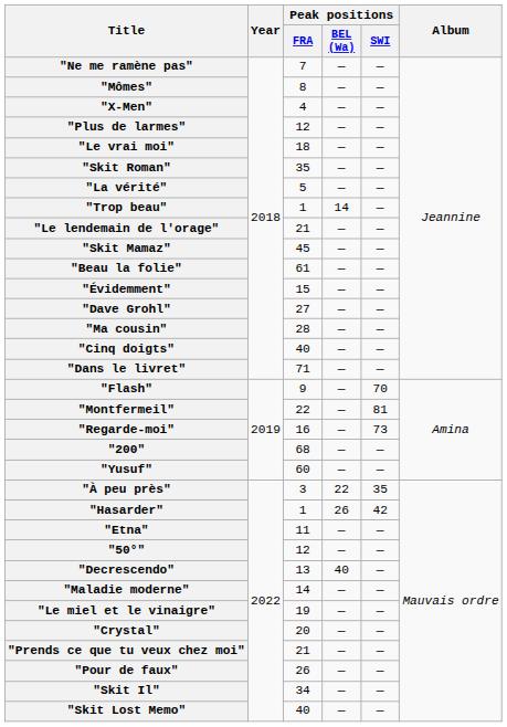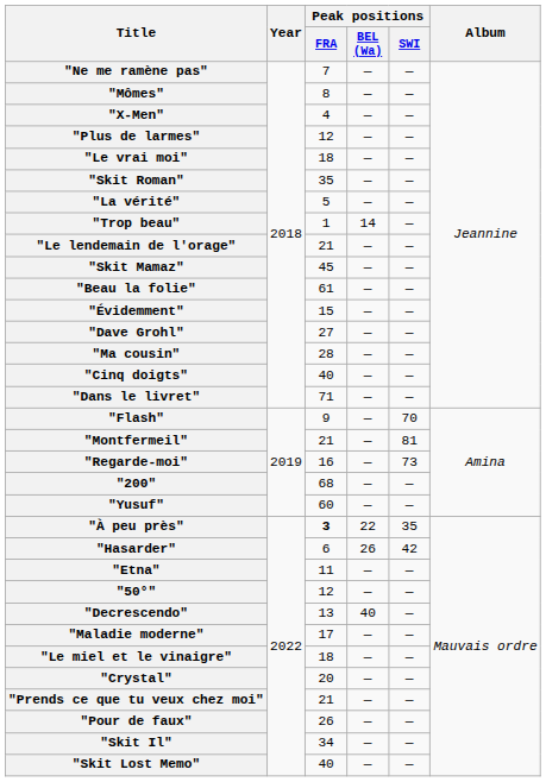 <table class="wikitable plainrowheaders" style="text-align:center">
 <tr>
 <th scope="col" rowspan="2">Title</th>
 <th scope="col" rowspan="2">Year</th>
 <th scope="col" colspan="3">Peak positions</th>
 <th scope="col" rowspan="2">Album</th>
 </tr>
 <tr>
 <th scope="col" style="width:3em;font-size:90%;"><a href='#'>FRA</a><br></th>
 <th scope="col" style="width:3em;font-size:90%;"><a href='#'>BEL<br>(Wa)</a><br></th>
 <th scope="col" style="width:3em;font-size:90%;"><a href='#'>SWI</a><br></th>
 </tr>
 <tr>
 <th scope="row">"Ne me ramène pas"</th>
 <td rowspan="16">2018</td>
 <td>7</td>
 <td>—</td>
 <td>—</td>
 <td rowspan="16"><em>Jeannine</em></td>
 </tr>
 <tr>
 <th scope="row">"Mômes"</th>
 <td>8</td>
 <td>—</td>
 <td>—</td>
 </tr>
 <tr>
 <th scope="row">"X-Men"<br></th>
 <td>4</td>
 <td>—</td>
 <td>—</td>
 </tr>
 <tr>
 <th scope="row">"Plus de larmes"</th>
 <td>12</td>
 <td>—</td>
 <td>—</td>
 </tr>
 <tr>
 <th scope="row">"Le vrai moi"</th>
 <td>18</td>
 <td>—</td>
 <td>—</td>
 </tr>
 <tr>
 <th scope="row">"Skit Roman"</th>
 <td>35</td>
 <td>—</td>
 <td>—</td>
 </tr>
 <tr>
 <th scope="row">"La vérité"<br></th>
 <td>5</td>
 <td>—</td>
 <td>—</td>
 </tr>
 <tr>
 <th scope="row">"Trop beau"</th>
 <td>1</td>
 <td>14</td>
 <td>—</td>
 </tr>
 <tr>
 <th scope="row">"Le lendemain de l'orage"</th>
 <td>21</td>
 <td>—</td>
 <td>—</td>
 </tr>
 <tr>
 <th scope="row">"Skit Mamaz"</th>
 <td>45</td>
 <td>—</td>
 <td>—</td>
 </tr>
 <tr>
 <th scope="row">"Beau la folie"</th>
 <td>61</td>
 <td>—</td>
 <td>—</td>
 </tr>
 <tr>
 <th scope="row">"Évidemment"</th>
 <td>15</td>
 <td>—</td>
 <td>—</td>
 </tr>
 <tr>
 <th scope="row">"Dave Grohl"</th>
 <td>27</td>
 <td>—</td>
 <td>—</td>
 </tr>
 <tr>
 <th scope="row">"Ma cousin"</th>
 <td>28</td>
 <td>—</td>
 <td>—</td>
 </tr>
 <tr>
 <th scope="row">"Cinq doigts"<br></th>
 <td>40</td>
 <td>—</td>
 <td>—</td>
 </tr>
 <tr>
 <th scope="row">"Dans le livret"</th>
 <td>71</td>
 <td>—</td>
 <td>—</td>
 </tr>
 <tr>
 <th scope="row">"Flash"</th>
 <td rowspan="5">2019</td>
 <td>9</td>
 <td>—</td>
 <td>70</td>
 <td rowspan="5"><em>Amina</em></td>
 </tr>
 <tr>
 <th scope="row">"Montfermeil"<br></th>
-<td>22</td>
+<td>21</td>
 <td>—</td>
 <td>81</td>
 </tr>
 <tr>
 <th scope="row">"Regarde-moi"</th>
 <td>16</td>
 <td>—</td>
 <td>73</td>
 </tr>
 <tr>
 <th scope="row">"200"</th>
 <td>68</td>
 <td>—</td>
 <td>—</td>
 </tr>
 <tr>
 <th scope="row">"Yusuf"</th>
 <td>60</td>
 <td>—</td>
 <td>—</td>
 </tr>
 <tr>
 <th scope="row">"À peu près"</th>
 <td rowspan="12">2022</td>
-<td>3</td>
+<td><strong>3</strong></td>
 <td>22</td>
 <td>35</td>
 <td rowspan="12"><em>Mauvais ordre</em></td>
 </tr>
 <tr>
 <th scope="row">"Hasarder"</th>
-<td>1</td>
+<td>6</td>
 <td>26</td>
 <td>42</td>
 </tr>
 <tr>
 <th scope="row">"Etna"</th>
 <td>11</td>
 <td>—</td>
 <td>—</td>
 </tr>
 <tr>
 <th scope="row">"50°"</th>
 <td>12</td>
 <td>—</td>
 <td>—</td>
 </tr>
 <tr>
 <th scope="row">"Decrescendo"</th>
 <td>13</td>
 <td>40</td>
 <td>—</td>
 </tr>
 <tr>
 <th scope="row">"Maladie moderne"</th>
-<td>14</td>
+<td>17</td>
 <td>—</td>
 <td>—</td>
 </tr>
 <tr>
 <th scope="row">"Le miel et le vinaigre"</th>
-<td>19</td>
+<td>18</td>
 <td>—</td>
 <td>—</td>
 </tr>
 <tr>
 <th scope="row">"Crystal"</th>
 <td>20</td>
 <td>—</td>
 <td>—</td>
 </tr>
 <tr>
 <th scope="row">"Prends ce que tu veux chez moi"</th>
 <td>21</td>
 <td>—</td>
 <td>—</td>
 </tr>
 <tr>
 <th scope="row">"Pour de faux"</th>
 <td>26</td>
 <td>—</td>
 <td>—</td>
 </tr>
 <tr>
 <th scope="row">"Skit Il"</th>
 <td>34</td>
 <td>—</td>
 <td>—</td>
 </tr>
 <tr>
 <th scope="row">"Skit Lost Memo"</th>
 <td>40</td>
 <td>—</td>
 <td>—</td>
 </tr>
 </table>
